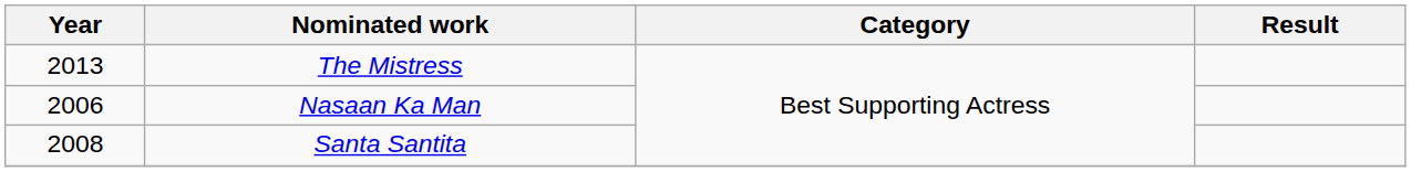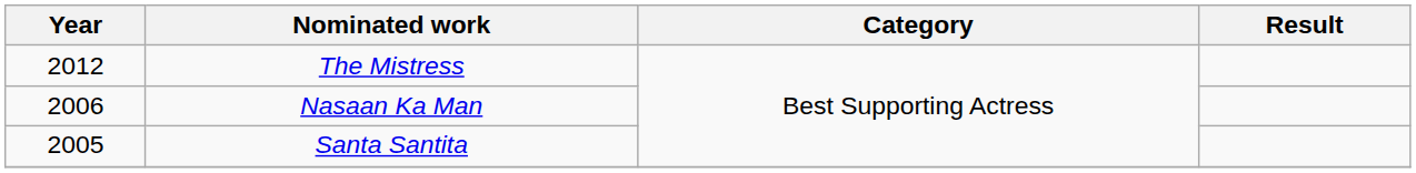 <table width="70%" class="wikitable sortable">
 <tr>
 <th width="10%">Year</th>
 <th width="35%">Nominated work</th>
 <th width="40%">Category</th>
 <th width="15%">Result</th>
 </tr>
 <tr>
-<td align="center">2013</td>
+<td align="center">2012</td>
 <td align="center"><em><a href='#'>The Mistress</a></em></td>
 <td align="center" rowspan=3>Best Supporting Actress</td>
 <td></td>
 </tr>
 <tr>
 <td align="center">2006</td>
 <td align="center"><em><a href='#'>Nasaan Ka Man</a></em></td>
 <td></td>
 </tr>
 <tr>
-<td align="center">2008</td>
+<td align="center">2005</td>
 <td align="center"><em><a href='#'>Santa Santita</a></em></td>
 <td></td>
 </tr>
 <tr>
 </tr>
 </table>
